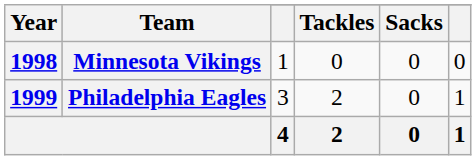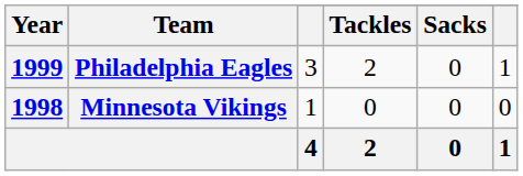 <table class="wikitable" style="text-align:center;">
 <tr>
 <th rowspan="2">Year</th>
 <th rowspan="2">Team</th>
 </tr>
 <tr>
 <th></th>
 <th>Tackles</th>
 <th>Sacks</th>
 <th></th>
 </tr>
 <tr>
+<th><a href='#'>1999</a></th>
+<th><a href='#'>Philadelphia Eagles</a></th>
+<td>3</td>
+<td>2</td>
+<td>0</td>
+<td>1</td>
+</tr>
+<tr>
 <th><a href='#'>1998</a></th>
 <th><a href='#'>Minnesota Vikings</a></th>
 <td>1</td>
 <td>0</td>
 <td>0</td>
 <td>0</td>
-</tr>
-<tr>
-<th><a href='#'>1999</a></th>
-<th><a href='#'>Philadelphia Eagles</a></th>
-<td>3</td>
-<td>2</td>
-<td>0</td>
-<td>1</td>
 </tr>
 <tr>
 <th colspan="2"></th>
 <th>4</th>
 <th>2</th>
 <th>0</th>
 <th>1</th>
 </tr>
 </table>
